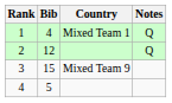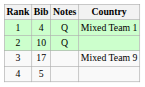 <table class="wikitable" style="text-align:center;">
 <tr>
 <th>Rank</th>
 <th>Bib</th>
+<th>Notes</th>
 <th>Country</th>
-<th>Notes</th>
 </tr>
 <tr bgcolor=ccffcc>
 <td>1</td>
 <td>4</td>
+<td>Q</td>
 <td align=left>Mixed Team 1</td>
-<td>Q</td>
 </tr>
 <tr bgcolor=ccffcc>
 <td>2</td>
-<td>12</td>
+<td>10</td>
+<td>Q</td>
 <td align=left></td>
-<td>Q</td>
 </tr>
 <tr>
 <td>3</td>
-<td>15</td>
+<td>17</td>
+<td></td>
 <td align=left>Mixed Team 9</td>
-<td></td>
 </tr>
 <tr>
 <td>4</td>
 <td>5</td>
+<td></td>
 <td align=left></td>
-<td></td>
 </tr>
 </table>
